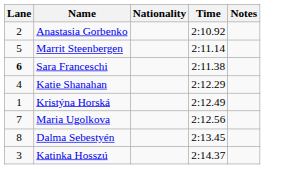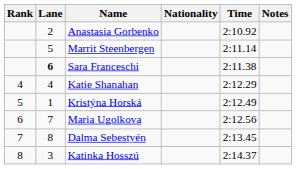 <table class="wikitable sortable" style="text-align:center">
 <tr>
+<th>Rank</th>
 <th>Lane</th>
 <th>Name</th>
 <th>Nationality</th>
 <th>Time</th>
 <th>Notes</th>
 </tr>
 <tr>
+<td></td>
 <td>2</td>
 <td align=left><a href='#'>Anastasia Gorbenko</a></td>
 <td align=left></td>
 <td>2:10.92</td>
 <td></td>
 </tr>
 <tr>
+<td></td>
 <td>5</td>
 <td align=left><a href='#'>Marrit Steenbergen</a></td>
 <td align=left></td>
 <td>2:11.14</td>
 <td></td>
 </tr>
 <tr>
+<td></td>
 <td><strong>6</strong></td>
 <td align=left><a href='#'>Sara Franceschi</a></td>
 <td align=left></td>
 <td>2:11.38</td>
 <td></td>
 </tr>
 <tr>
 <td>4</td>
+<td>4</td>
 <td align=left><a href='#'>Katie Shanahan</a></td>
 <td align=left></td>
 <td>2:12.29</td>
 <td></td>
 </tr>
 <tr>
+<td>5</td>
 <td>1</td>
 <td align=left><a href='#'>Kristýna Horská</a></td>
 <td align=left></td>
 <td>2:12.49</td>
 <td></td>
 </tr>
 <tr>
+<td>6</td>
 <td>7</td>
 <td align=left><a href='#'>Maria Ugolkova</a></td>
 <td align=left></td>
 <td>2:12.56</td>
 <td></td>
 </tr>
 <tr>
+<td>7</td>
 <td>8</td>
 <td align=left><a href='#'>Dalma Sebestyén</a></td>
 <td align=left></td>
 <td>2:13.45</td>
 <td></td>
 </tr>
 <tr>
+<td>8</td>
 <td>3</td>
 <td align=left><a href='#'>Katinka Hosszú</a></td>
 <td align=left></td>
 <td>2:14.37</td>
 <td></td>
 </tr>
 </table>
